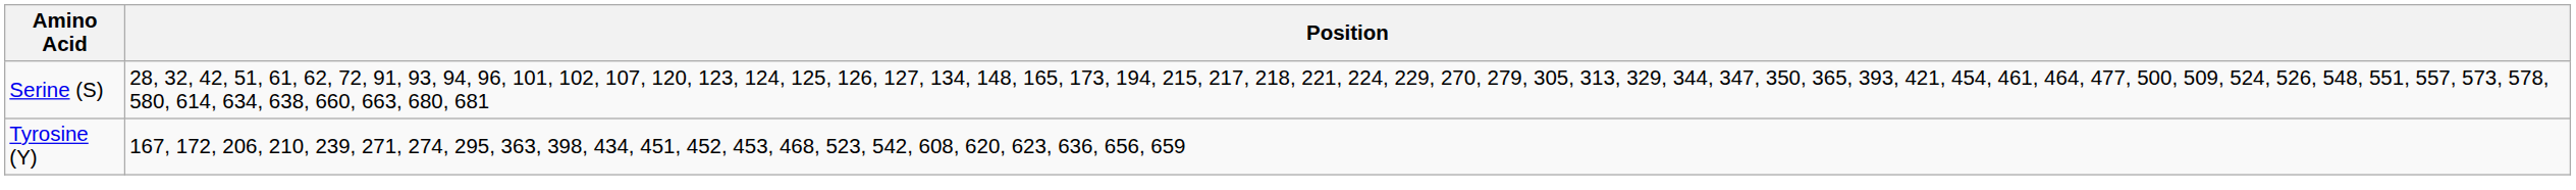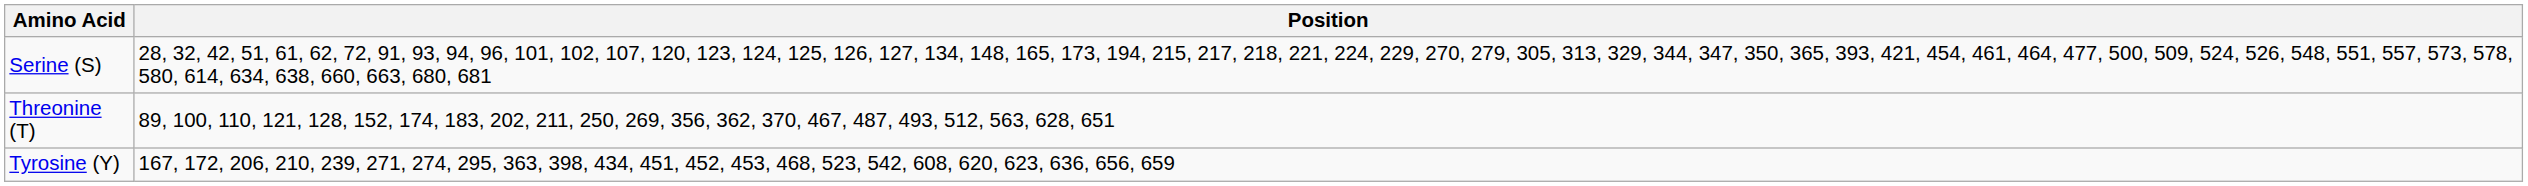 <table class="wikitable">
 <tr>
 <th>Amino Acid</th>
 <th>Position</th>
 </tr>
 <tr>
 <td><a href='#'>Serine</a> (S)</td>
 <td>28, 32, 42, 51, 61, 62, 72, 91, 93, 94, 96, 101, 102, 107, 120, 123, 124, 125, 126, 127, 134, 148, 165, 173, 194, 215, 217, 218, 221, 224, 229, 270, 279, 305, 313, 329, 344, 347, 350, 365, 393, 421, 454, 461, 464, 477, 500, 509, 524, 526, 548, 551, 557, 573, 578, 580, 614, 634, 638, 660, 663, 680, 681</td>
 </tr>
 <tr>
+<td><a href='#'>Threonine</a> (T)</td>
+<td>89, 100, 110, 121, 128, 152, 174, 183, 202, 211, 250, 269, 356, 362, 370, 467, 487, 493, 512, 563, 628, 651</td>
+</tr>
+<tr>
 <td><a href='#'>Tyrosine</a> (Y)</td>
 <td>167, 172, 206, 210, 239, 271, 274, 295, 363, 398, 434, 451, 452, 453, 468, 523, 542, 608, 620, 623, 636, 656, 659</td>
 </tr>
 </table>
